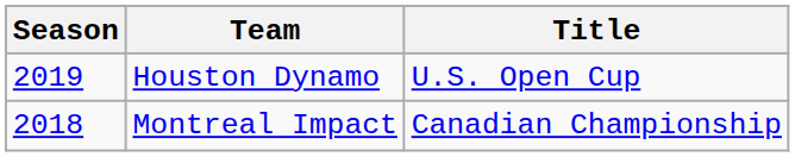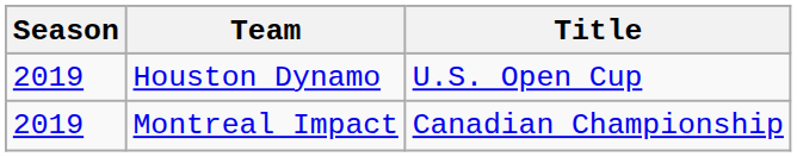 <table class="wikitable">
 <tr>
 <th>Season</th>
 <th>Team</th>
 <th>Title</th>
 </tr>
 <tr>
 <td><a href='#'>2019</a></td>
 <td> <a href='#'>Houston Dynamo</a></td>
 <td><a href='#'>U.S. Open Cup</a></td>
 </tr>
 <tr>
-<td><a href='#'>2018</a></td>
+<td><a href='#'>2019</a></td>
 <td> <a href='#'>Montreal Impact</a></td>
 <td><a href='#'>Canadian Championship</a></td>
 </tr>
 </table>
